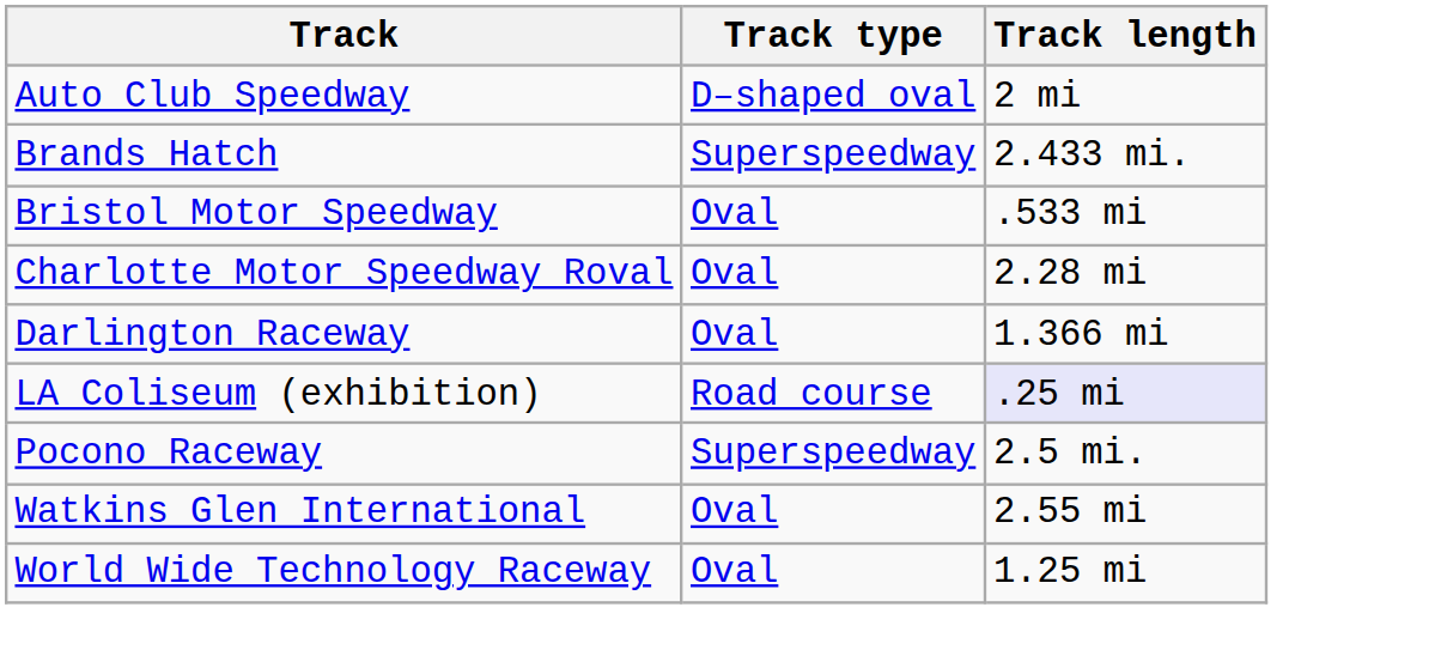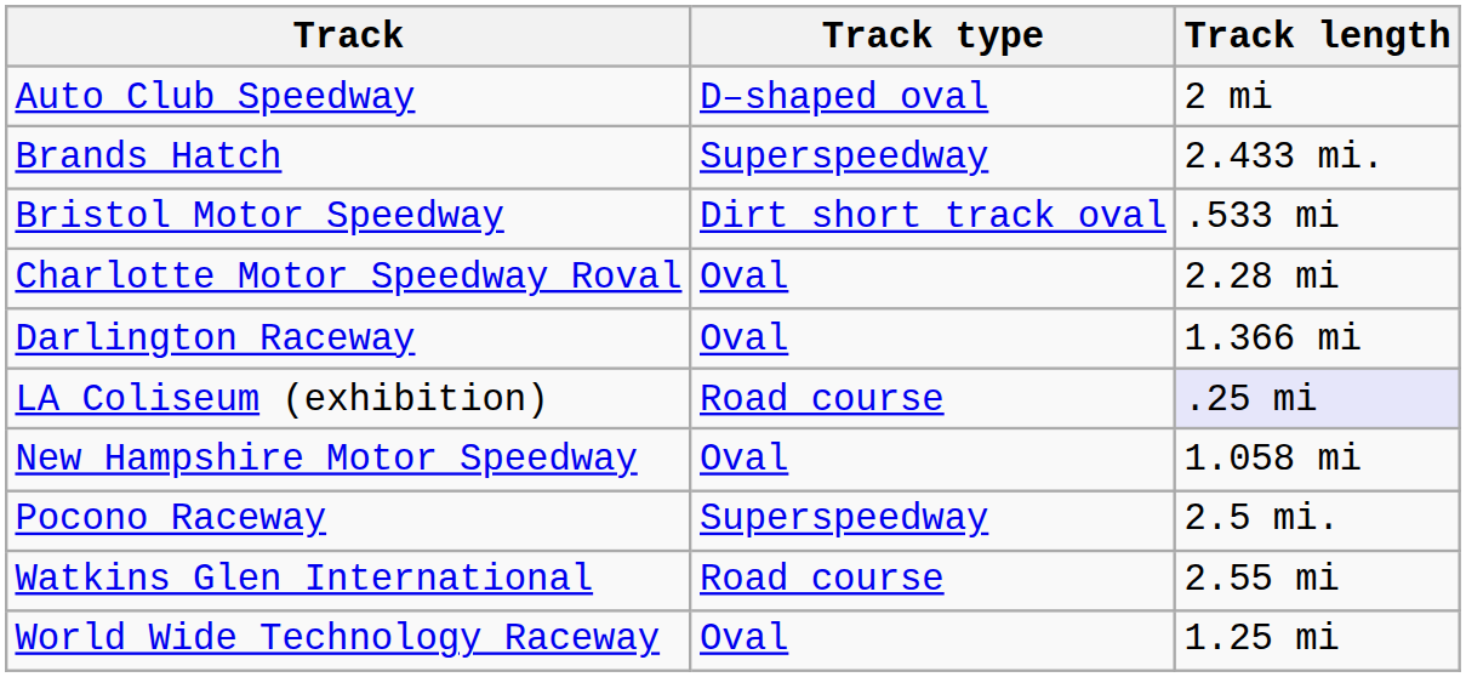 <table class="wikitable">
 <tr>
 <th>Track</th>
 <th>Track type</th>
 <th>Track length</th>
 </tr>
 <tr>
 <td><a href='#'>Auto Club Speedway</a></td>
 <td><a href='#'>D–shaped oval</a></td>
 <td>2 mi</td>
 </tr>
 <tr>
 <td><a href='#'>Brands Hatch</a></td>
 <td><a href='#'>Superspeedway</a></td>
 <td>2.433 mi.</td>
 </tr>
 <tr>
 <td><a href='#'>Bristol Motor Speedway</a></td>
-<td><a href='#'>Oval</a></td>
+<td><a href='#'>Dirt short track oval</a></td>
 <td>.533 mi</td>
 </tr>
 <tr>
 <td><a href='#'>Charlotte Motor Speedway Roval</a></td>
 <td><a href='#'>Oval</a></td>
 <td>2.28 mi</td>
 </tr>
 <tr>
 <td><a href='#'>Darlington Raceway</a></td>
 <td><a href='#'>Oval</a></td>
 <td>1.366 mi</td>
 </tr>
 <tr>
 <td><a href='#'>LA Coliseum</a> (exhibition)</td>
 <td><a href='#'>Road course</a></td>
 <td style="background: lavender;">.25 mi</td>
 </tr>
 <tr>
+<td><a href='#'>New Hampshire Motor Speedway</a></td>
+<td><a href='#'>Oval</a></td>
+<td>1.058 mi</td>
+</tr>
+<tr>
 <td><a href='#'>Pocono Raceway</a></td>
 <td><a href='#'>Superspeedway</a></td>
 <td>2.5 mi.</td>
 </tr>
 <tr>
 <td><a href='#'>Watkins Glen International</a></td>
-<td><a href='#'>Oval</a></td>
+<td><a href='#'>Road course</a></td>
 <td>2.55 mi</td>
 </tr>
 <tr>
 <td><a href='#'>World Wide Technology Raceway</a></td>
 <td><a href='#'>Oval</a></td>
 <td>1.25 mi</td>
 </tr>
 </table>
